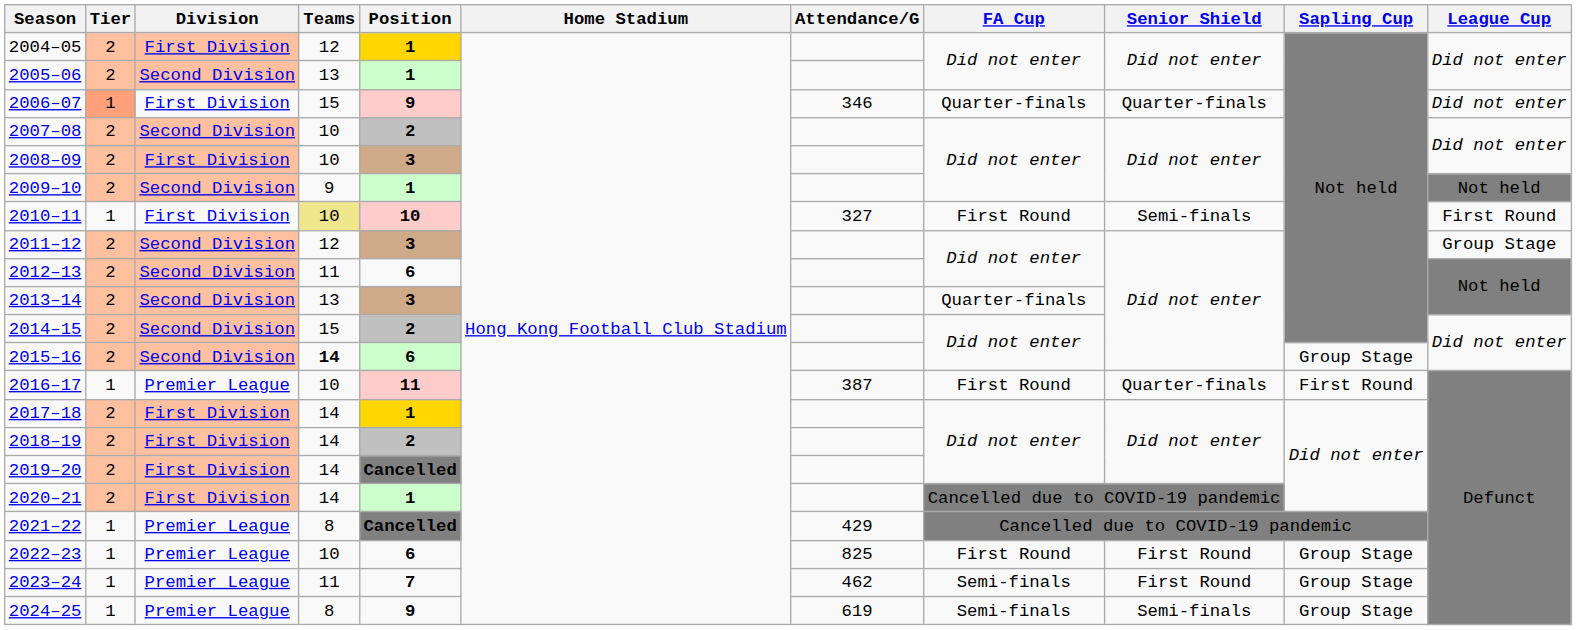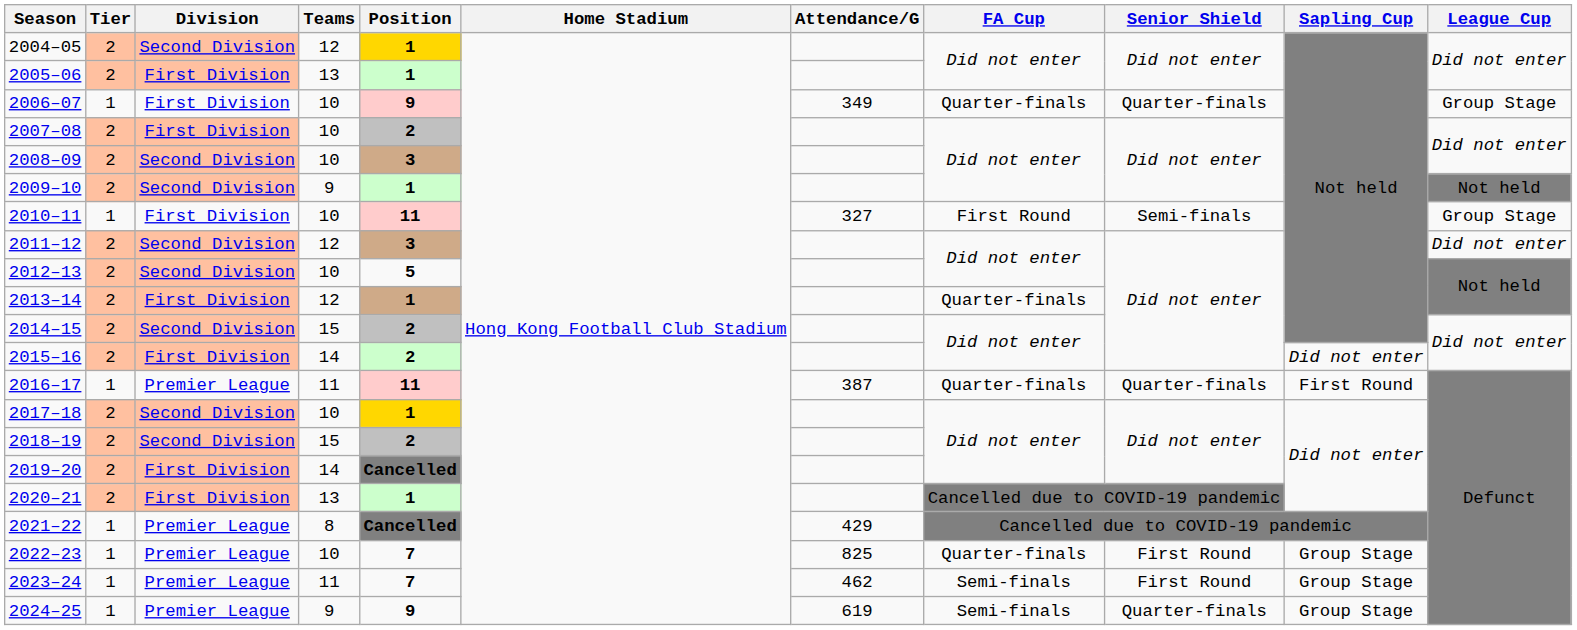 <table class=wikitable>
 <tr>
 <th>Season</th>
 <th>Tier</th>
 <th>Division</th>
 <th>Teams</th>
 <th>Position</th>
 <th>Home Stadium</th>
 <th>Attendance/G</th>
 <th><a href='#'>FA Cup</a></th>
 <th><a href='#'>Senior Shield</a></th>
 <th><a href='#'>Sapling Cup</a></th>
 <th><a href='#'>League Cup</a></th>
 </tr>
 <tr>
 <td align=center>2004–05</td>
 <td align=center bgcolor=#ffc0a0>2</td>
-<td align=center bgcolor=#ffc0a0><a href='#'>First Division</a></td>
+<td align=center bgcolor=#ffc0a0><a href='#'>Second Division</a></td>
 <td align=center>12</td>
 <td align=center bgcolor=gold><strong>1</strong></td>
 <td rowspan=21 align=center><a href='#'>Hong Kong Football Club Stadium</a></td>
 <td align=center></td>
 <td rowspan=2 align=center><em>Did not enter</em></td>
 <td rowspan=2 align=center><em>Did not enter</em></td>
 <td rowspan=11 align=center style=background:gray;>Not held</td>
 <td rowspan=2 align=center><em>Did not enter</em></td>
 </tr>
 <tr>
 <td align=center><a href='#'>2005–06</a></td>
 <td align=center bgcolor=#ffc0a0>2</td>
-<td align=center bgcolor=#ffc0a0><a href='#'>Second Division</a></td>
+<td align=center bgcolor=#ffc0a0><a href='#'>First Division</a></td>
 <td align=center>13</td>
 <td align=center bgcolor=#CCFFCC><strong>1</strong></td>
 <td align=center></td>
 </tr>
 <tr>
 <td align=center><a href='#'>2006–07</a></td>
-<td align=center style="background: lightsalmon;">1</td>
+<td align=center>1</td>
 <td align=center><a href='#'>First Division</a></td>
-<td align=center>15</td>
+<td align=center>10</td>
 <td align=center bgcolor=FFCCCC><strong>9</strong></td>
-<td align=center>346</td>
+<td align=center>349</td>
 <td align=center>Quarter-finals</td>
 <td align=center>Quarter-finals</td>
-<td align=center><em>Did not enter</em></td>
+<td align=center>Group Stage</td>
 </tr>
 <tr>
 <td align=center><a href='#'>2007–08</a></td>
 <td align=center bgcolor=#ffc0a0>2</td>
-<td align=center bgcolor=#ffc0a0><a href='#'>Second Division</a></td>
+<td align=center bgcolor=#ffc0a0><a href='#'>First Division</a></td>
 <td align=center>10</td>
 <td align=center bgcolor=silver><strong>2</strong></td>
 <td align=center></td>
 <td rowspan=3 align=center><em>Did not enter</em></td>
 <td rowspan=3 align=center><em>Did not enter</em></td>
 <td rowspan=2 align=center><em>Did not enter</em></td>
 </tr>
 <tr>
 <td align=center><a href='#'>2008–09</a></td>
 <td align=center bgcolor=#ffc0a0>2</td>
-<td align=center bgcolor=#ffc0a0><a href='#'>First Division</a></td>
+<td align=center bgcolor=#ffc0a0><a href='#'>Second Division</a></td>
 <td align=center>10</td>
 <td align=center bgcolor=#cfaa88><strong>3</strong></td>
 <td align=center></td>
 </tr>
 <tr>
 <td align=center><a href='#'>2009–10</a></td>
 <td align=center bgcolor=#ffc0a0>2</td>
 <td align=center bgcolor=#ffc0a0><a href='#'>Second Division</a></td>
 <td align=center>9</td>
 <td align=center bgcolor=#CCFFCC><strong>1</strong></td>
 <td align=center></td>
 <td align=center style=background:gray;>Not held</td>
 </tr>
 <tr>
 <td align=center><a href='#'>2010–11</a></td>
 <td align=center>1</td>
 <td align=center><a href='#'>First Division</a></td>
-<td align=center style="background: khaki;">10</td>
-<td align=center bgcolor=#FFCCCC><strong>10</strong></td>
+<td align=center>10</td>
+<td align=center bgcolor=#FFCCCC><strong>11</strong></td>
 <td align=center>327</td>
 <td align=center>First Round</td>
 <td align=center>Semi-finals</td>
-<td align=center>First Round</td>
+<td align=center>Group Stage</td>
 </tr>
 <tr>
 <td align=center><a href='#'>2011–12</a></td>
 <td align=center bgcolor=#ffc0a0>2</td>
 <td align=center bgcolor=#ffc0a0><a href='#'>Second Division</a></td>
 <td align=center>12</td>
 <td align=center bgcolor=#cfaa88><strong>3</strong></td>
 <td align=center></td>
 <td rowspan=2 align=center><em>Did not enter</em></td>
 <td rowspan=5 align=center><em>Did not enter</em></td>
-<td align=center>Group Stage</td>
+<td align=center><em>Did not enter</em></td>
 </tr>
 <tr>
 <td align=center><a href='#'>2012–13</a></td>
 <td align=center bgcolor=#ffc0a0>2</td>
 <td align=center bgcolor=#ffc0a0><a href='#'>Second Division</a></td>
-<td align=center>11</td>
-<td align=center><strong>6</strong></td>
+<td align=center>10</td>
+<td align=center><strong>5</strong></td>
 <td align=center></td>
 <td rowspan=2 align=center style=background:gray;>Not held</td>
 </tr>
 <tr>
 <td align=center><a href='#'>2013–14</a></td>
 <td align=center bgcolor=#ffc0a0>2</td>
-<td align=center bgcolor=#ffc0a0><a href='#'>Second Division</a></td>
-<td align=center>13</td>
-<td align=center bgcolor=#cfaa88><strong>3</strong></td>
+<td align=center bgcolor=#ffc0a0><a href='#'>First Division</a></td>
+<td align=center>12</td>
+<td align=center bgcolor=#cfaa88><strong>1</strong></td>
 <td align=center></td>
 <td align=center>Quarter-finals</td>
 </tr>
 <tr>
 <td align=center><a href='#'>2014–15</a></td>
 <td align=center bgcolor=#ffc0a0>2</td>
 <td align=center bgcolor=#ffc0a0><a href='#'>Second Division</a></td>
 <td align=center>15</td>
 <td align=center bgcolor=silver><strong>2</strong></td>
 <td align=center></td>
 <td rowspan=2 align=center><em>Did not enter</em></td>
 <td rowspan=2 align=center><em>Did not enter</em></td>
 </tr>
 <tr>
 <td align=center><a href='#'>2015–16</a></td>
 <td align=center bgcolor=#ffc0a0>2</td>
-<td align=center bgcolor=#ffc0a0><a href='#'>Second Division</a></td>
-<td align=center><strong>14</strong></td>
-<td align=center bgcolor=#CCFFCC><strong>6</strong></td>
+<td align=center bgcolor=#ffc0a0><a href='#'>First Division</a></td>
+<td align=center>14</td>
+<td align=center bgcolor=#CCFFCC><strong>2</strong></td>
 <td align=center></td>
-<td align=center>Group Stage</td>
+<td align=center><em>Did not enter</em></td>
 </tr>
 <tr>
 <td align=center><a href='#'>2016–17</a></td>
 <td align=center>1</td>
 <td align=center><a href='#'>Premier League</a></td>
-<td align=center>10</td>
+<td align=center>11</td>
 <td align=center bgcolor=#FFCCCC><strong>11</strong></td>
 <td align=center>387</td>
-<td align=center>First Round</td>
+<td align=center>Quarter-finals</td>
 <td align=center>Quarter-finals</td>
 <td align=center>First Round</td>
 <td rowspan=9 align=center style=background:gray;>Defunct</td>
 </tr>
 <tr>
 <td align=center><a href='#'>2017–18</a></td>
 <td align=center bgcolor=#ffc0a0>2</td>
-<td align=center bgcolor=#ffc0a0><a href='#'>First Division</a></td>
-<td align=center>14</td>
+<td align=center bgcolor=#ffc0a0><a href='#'>Second Division</a></td>
+<td align=center>10</td>
 <td align=center bgcolor=gold><strong>1</strong></td>
 <td align=center></td>
 <td rowspan=3 align=center><em>Did not enter</em></td>
 <td rowspan=3 align=center><em>Did not enter</em></td>
 <td rowspan=4 align=center><em>Did not enter</em></td>
 </tr>
 <tr>
 <td align=center><a href='#'>2018–19</a></td>
 <td align=center bgcolor=#ffc0a0>2</td>
-<td align=center bgcolor=#ffc0a0><a href='#'>First Division</a></td>
-<td align=center>14</td>
+<td align=center bgcolor=#ffc0a0><a href='#'>Second Division</a></td>
+<td align=center>15</td>
 <td align=center bgcolor=silver><strong>2</strong></td>
 <td align=center></td>
 </tr>
 <tr>
 <td align=center><a href='#'>2019–20</a></td>
 <td align=center bgcolor=#ffc0a0>2</td>
 <td align=center bgcolor=#ffc0a0><a href='#'>First Division</a></td>
 <td align=center>14</td>
 <td align=center style=background:gray;><strong>Cancelled</strong></td>
 <td align=center></td>
 </tr>
 <tr>
 <td align=center><a href='#'>2020–21</a></td>
 <td align=center bgcolor=#ffc0a0>2</td>
 <td align=center bgcolor=#ffc0a0><a href='#'>First Division</a></td>
-<td align=center>14</td>
+<td align=center>13</td>
 <td align=center bgcolor=#CCFFCC><strong>1</strong></td>
 <td align=center></td>
 <td colspan=2 align=center style=background:gray;>Cancelled due to COVID-19 pandemic</td>
 </tr>
 <tr>
 <td align=center><a href='#'>2021–22</a></td>
 <td align=center>1</td>
 <td align=center><a href='#'>Premier League</a></td>
 <td align=center>8</td>
 <td align=center style=background:gray;><strong>Cancelled</strong></td>
 <td align=center>429</td>
 <td colspan=3 align=center style=background:gray;>Cancelled due to COVID-19 pandemic</td>
 </tr>
 <tr>
 <td align=center><a href='#'>2022–23</a></td>
 <td align=center>1</td>
 <td align=center><a href='#'>Premier League</a></td>
 <td align=center>10</td>
-<td align=center><strong>6</strong></td>
+<td align=center><strong>7</strong></td>
 <td align=center>825</td>
-<td align=center>First Round</td>
+<td align=center>Quarter-finals</td>
 <td align=center>First Round</td>
 <td align=center>Group Stage</td>
 </tr>
 <tr>
 <td align=center><a href='#'>2023–24</a></td>
 <td align=center>1</td>
 <td align=center><a href='#'>Premier League</a></td>
 <td align=center>11</td>
 <td align=center><strong>7</strong></td>
 <td align=center>462</td>
 <td align=center>Semi-finals</td>
 <td align=center>First Round</td>
 <td align=center>Group Stage</td>
 </tr>
 <tr>
 <td align=center><a href='#'>2024–25</a></td>
 <td align=center>1</td>
 <td align=center><a href='#'>Premier League</a></td>
-<td align=center>8</td>
+<td align=center>9</td>
 <td align=center><strong>9</strong></td>
 <td align=center>619</td>
 <td align=center>Semi-finals</td>
-<td align=center>Semi-finals</td>
+<td align=center>Quarter-finals</td>
 <td align=center>Group Stage</td>
 </tr>
 </table>
